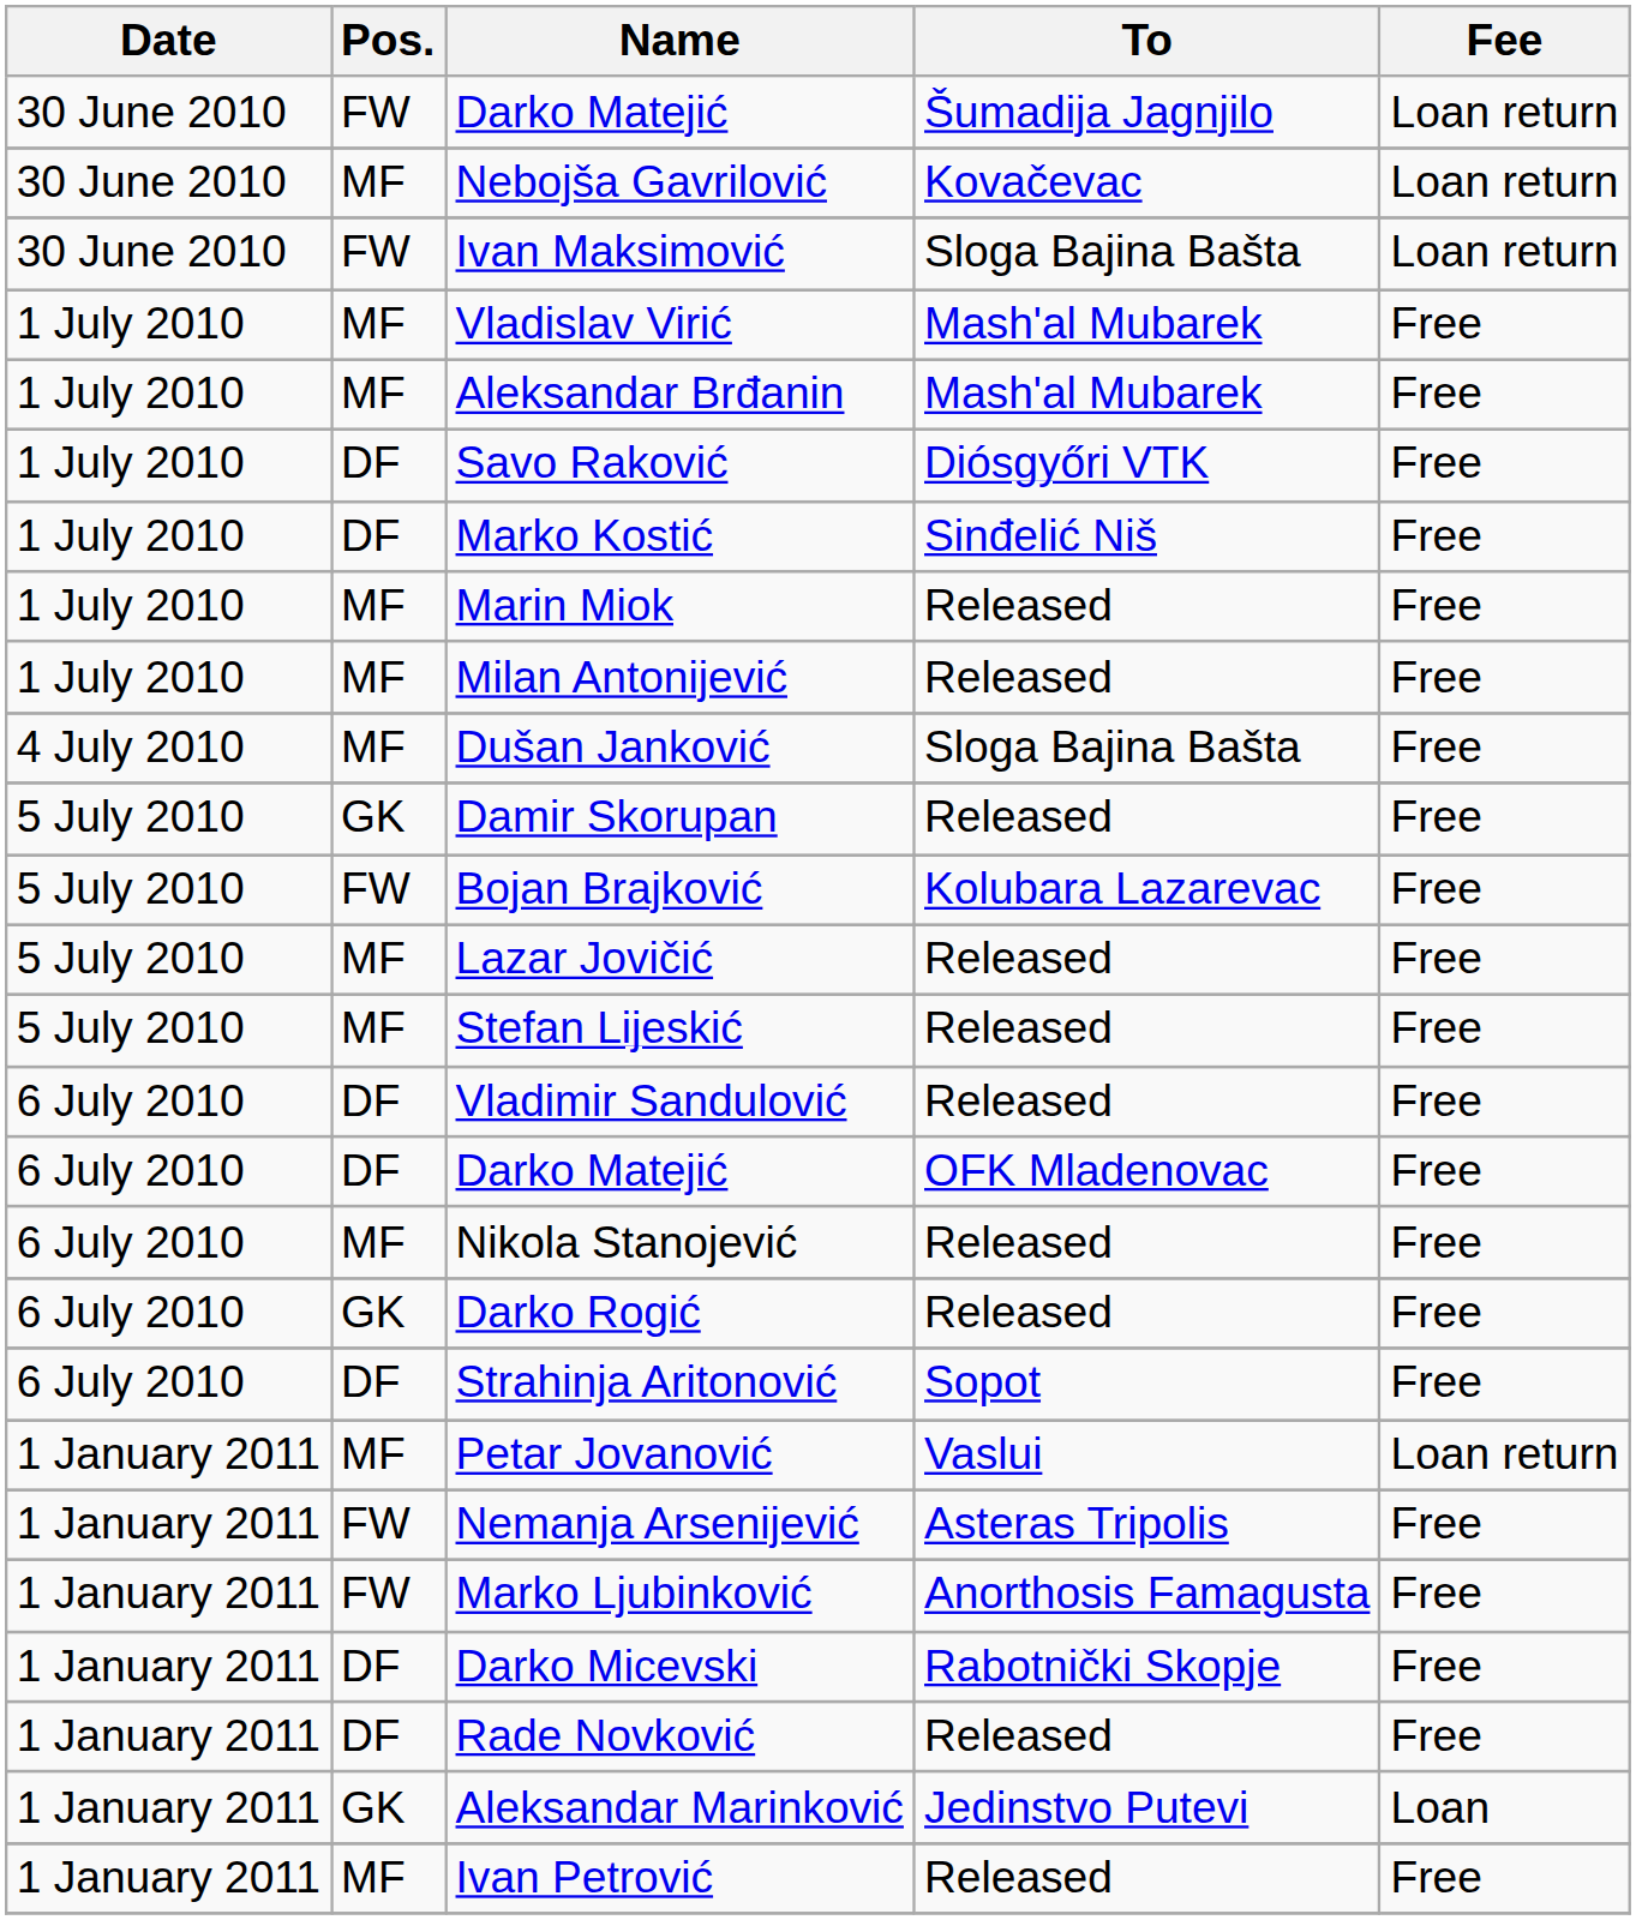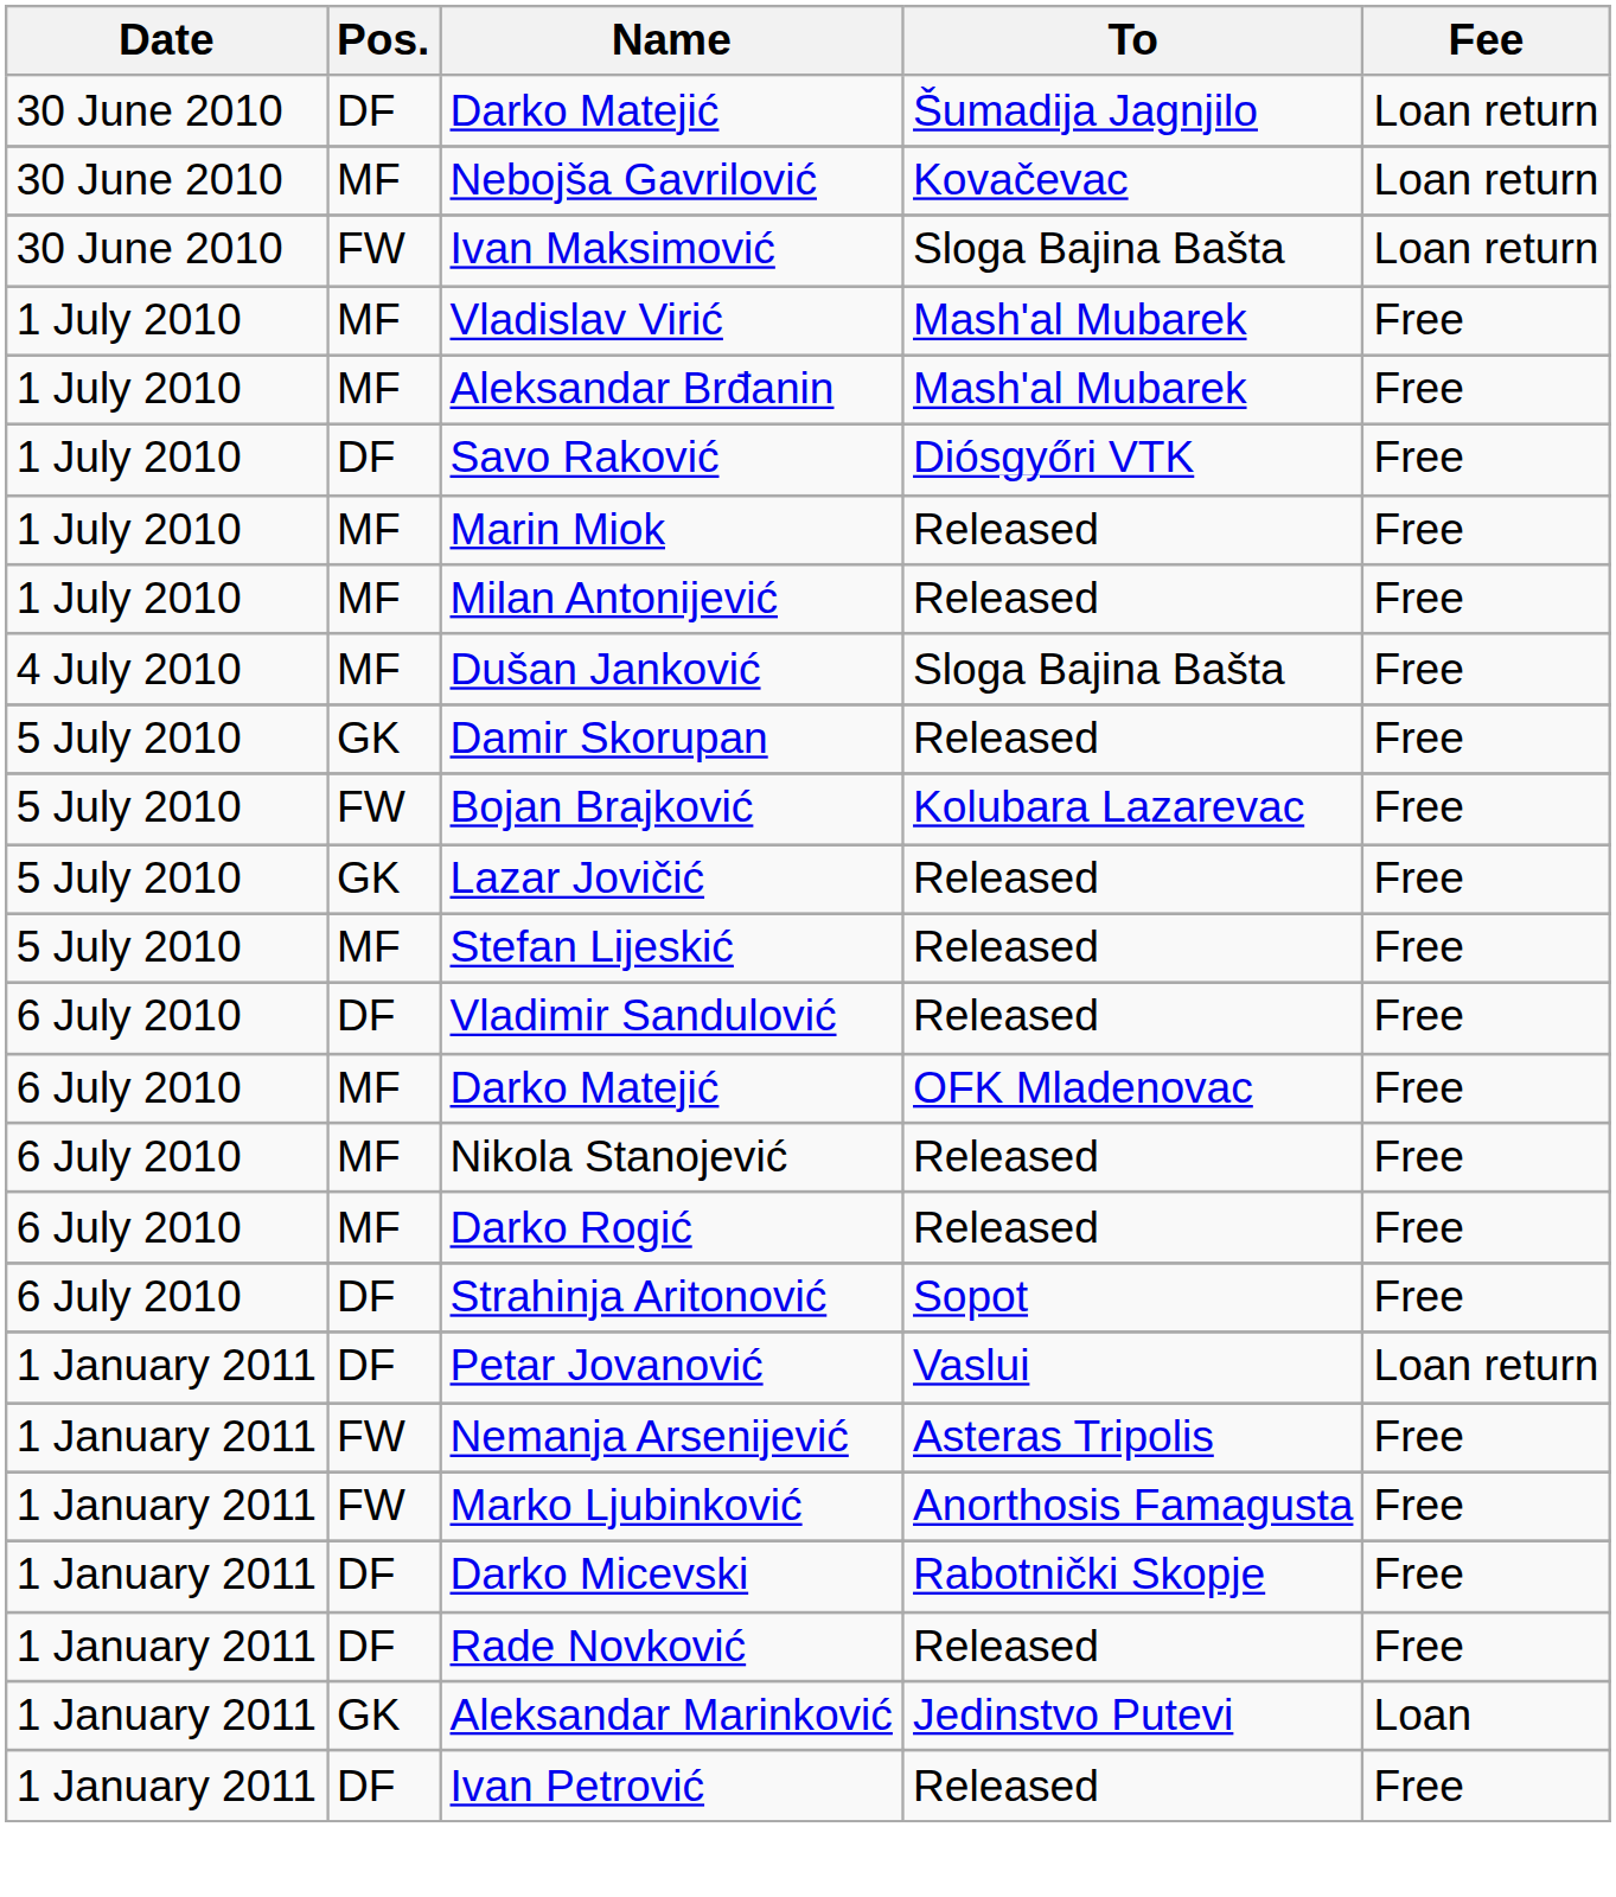 <table class="wikitable">
 <tr>
 <th>Date</th>
 <th>Pos.</th>
 <th>Name</th>
 <th>To</th>
 <th>Fee</th>
 </tr>
 <tr>
 <td>30 June 2010</td>
-<td>FW</td>
+<td>DF</td>
 <td> <a href='#'>Darko Matejić</a></td>
 <td> <a href='#'>Šumadija Jagnjilo</a></td>
 <td>Loan return</td>
 </tr>
 <tr>
 </tr>
 <tr>
 <td>30 June 2010</td>
 <td>MF</td>
 <td> <a href='#'>Nebojša Gavrilović</a></td>
 <td> <a href='#'>Kovačevac</a></td>
 <td>Loan return</td>
 </tr>
 <tr>
 </tr>
 <tr>
 <td>30 June 2010</td>
 <td>FW</td>
 <td> <a href='#'>Ivan Maksimović</a></td>
 <td> Sloga Bajina Bašta</td>
 <td>Loan return</td>
 </tr>
 <tr>
 </tr>
 <tr>
 <td>1 July 2010</td>
 <td>MF</td>
 <td> <a href='#'>Vladislav Virić</a></td>
 <td> <a href='#'>Mash'al Mubarek</a></td>
 <td>Free</td>
 </tr>
 <tr>
 </tr>
 <tr>
 <td>1 July 2010</td>
 <td>MF</td>
 <td> <a href='#'>Aleksandar Brđanin</a></td>
 <td> <a href='#'>Mash'al Mubarek</a></td>
 <td>Free</td>
 </tr>
 <tr>
 </tr>
 <tr>
 <td>1 July 2010</td>
 <td>DF</td>
 <td> <a href='#'>Savo Raković</a></td>
 <td> <a href='#'>Diósgyőri VTK</a></td>
 <td>Free</td>
 </tr>
 <tr>
 </tr>
 <tr>
-<td>1 July 2010</td>
-<td>DF</td>
-<td> <a href='#'>Marko Kostić</a></td>
-<td> <a href='#'>Sinđelić Niš</a></td>
-<td>Free</td>
-</tr>
-<tr>
 </tr>
 <tr>
 <td>1 July 2010</td>
 <td>MF</td>
 <td> <a href='#'>Marin Miok</a></td>
 <td>Released</td>
 <td>Free</td>
 </tr>
 <tr>
 </tr>
 <tr>
 <td>1 July 2010</td>
 <td>MF</td>
 <td> <a href='#'>Milan Antonijević</a></td>
 <td>Released</td>
 <td>Free</td>
 </tr>
 <tr>
 </tr>
 <tr>
 <td>4 July 2010</td>
 <td>MF</td>
 <td> <a href='#'>Dušan Janković</a></td>
 <td> Sloga Bajina Bašta</td>
 <td>Free</td>
 </tr>
 <tr>
 </tr>
 <tr>
 <td>5 July 2010</td>
 <td>GK</td>
 <td> <a href='#'>Damir Skorupan</a></td>
 <td>Released</td>
 <td>Free</td>
 </tr>
 <tr>
 </tr>
 <tr>
 <td>5 July 2010</td>
 <td>FW</td>
 <td> <a href='#'>Bojan Brajković</a></td>
 <td> <a href='#'>Kolubara Lazarevac</a></td>
 <td>Free</td>
 </tr>
 <tr>
 </tr>
 <tr>
 <td>5 July 2010</td>
-<td>MF</td>
+<td>GK</td>
 <td> <a href='#'>Lazar Jovičić</a></td>
 <td>Released</td>
 <td>Free</td>
 </tr>
 <tr>
 </tr>
 <tr>
 <td>5 July 2010</td>
 <td>MF</td>
 <td> <a href='#'>Stefan Lijeskić</a></td>
 <td>Released</td>
 <td>Free</td>
 </tr>
 <tr>
 </tr>
 <tr>
 <td>6 July 2010</td>
 <td>DF</td>
 <td> <a href='#'>Vladimir Sandulović</a></td>
 <td>Released</td>
 <td>Free</td>
 </tr>
 <tr>
 </tr>
 <tr>
 <td>6 July 2010</td>
-<td>DF</td>
+<td>MF</td>
 <td> <a href='#'>Darko Matejić</a></td>
 <td> <a href='#'>OFK Mladenovac</a></td>
 <td>Free</td>
 </tr>
 <tr>
 </tr>
 <tr>
 <td>6 July 2010</td>
 <td>MF</td>
 <td> Nikola Stanojević</td>
 <td>Released</td>
 <td>Free</td>
 </tr>
 <tr>
 </tr>
 <tr>
 <td>6 July 2010</td>
-<td>GK</td>
+<td>MF</td>
 <td> <a href='#'>Darko Rogić</a></td>
 <td>Released</td>
 <td>Free</td>
 </tr>
 <tr>
 </tr>
 <tr>
 <td>6 July 2010</td>
 <td>DF</td>
 <td> <a href='#'>Strahinja Aritonović</a></td>
 <td> <a href='#'>Sopot</a></td>
 <td>Free</td>
 </tr>
 <tr>
 </tr>
 <tr>
 <td>1 January 2011</td>
-<td>MF</td>
+<td>DF</td>
 <td> <a href='#'>Petar Jovanović</a></td>
 <td> <a href='#'>Vaslui</a></td>
 <td>Loan return</td>
 </tr>
 <tr>
 </tr>
 <tr>
 <td>1 January 2011</td>
 <td>FW</td>
 <td> <a href='#'>Nemanja Arsenijević</a></td>
 <td> <a href='#'>Asteras Tripolis</a></td>
 <td>Free</td>
 </tr>
 <tr>
 </tr>
 <tr>
 <td>1 January 2011</td>
 <td>FW</td>
 <td> <a href='#'>Marko Ljubinković</a></td>
 <td> <a href='#'>Anorthosis Famagusta</a></td>
 <td>Free</td>
 </tr>
 <tr>
 </tr>
 <tr>
 <td>1 January 2011</td>
 <td>DF</td>
 <td> <a href='#'>Darko Micevski</a></td>
 <td> <a href='#'>Rabotnički Skopje</a></td>
 <td>Free</td>
 </tr>
 <tr>
 </tr>
 <tr>
 <td>1 January 2011</td>
 <td>DF</td>
 <td> <a href='#'>Rade Novković</a></td>
 <td>Released</td>
 <td>Free</td>
 </tr>
 <tr>
 </tr>
 <tr>
 <td>1 January 2011</td>
 <td>GK</td>
 <td> <a href='#'>Aleksandar Marinković</a></td>
 <td> <a href='#'>Jedinstvo Putevi</a></td>
 <td>Loan</td>
 </tr>
 <tr>
 </tr>
 <tr>
 <td>1 January 2011</td>
-<td>MF</td>
+<td>DF</td>
 <td> <a href='#'>Ivan Petrović</a></td>
 <td>Released</td>
 <td>Free</td>
 </tr>
 <tr>
 </tr>
 </table>
